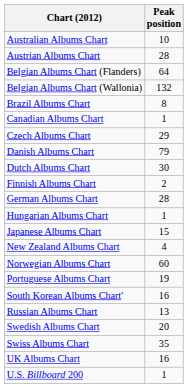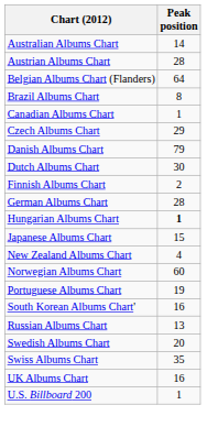 <table class="wikitable sortable">
 <tr>
 <th>Chart (2012)</th>
 <th>Peak<br>position</th>
 </tr>
 <tr>
 <td><a href='#'>Australian Albums Chart</a></td>
-<td style="text-align:center;">10</td>
+<td style="text-align:center;">14</td>
 </tr>
 <tr>
 <td><a href='#'>Austrian Albums Chart</a></td>
 <td style="text-align:center;">28</td>
 </tr>
 <tr>
 <td><a href='#'>Belgian Albums Chart</a> (Flanders)</td>
 <td style="text-align:center;">64</td>
-</tr>
-<tr>
-<td><a href='#'>Belgian Albums Chart</a> (Wallonia)</td>
-<td style="text-align:center;">132</td>
 </tr>
 <tr>
 <td><a href='#'>Brazil Albums Chart</a></td>
 <td style="text-align:center;">8</td>
 </tr>
 <tr>
 <td><a href='#'>Canadian Albums Chart</a></td>
 <td style="text-align:center;">1</td>
 </tr>
 <tr>
 <td><a href='#'>Czech Albums Chart</a></td>
 <td style="text-align:center;">29</td>
 </tr>
 <tr>
 <td><a href='#'>Danish Albums Chart</a></td>
 <td style="text-align:center;">79</td>
 </tr>
 <tr>
 <td><a href='#'>Dutch Albums Chart</a></td>
 <td style="text-align:center;">30</td>
 </tr>
 <tr>
 <td><a href='#'>Finnish Albums Chart</a></td>
 <td style="text-align:center;">2</td>
 </tr>
 <tr>
 <td><a href='#'>German Albums Chart</a></td>
 <td style="text-align:center;">28</td>
 </tr>
 <tr>
 <td><a href='#'>Hungarian Albums Chart</a></td>
-<td style="text-align:center;">1</td>
+<td style="text-align:center;"><strong>1</strong></td>
 </tr>
 <tr>
 <td><a href='#'>Japanese Albums Chart</a></td>
 <td style="text-align:center;">15</td>
 </tr>
 <tr>
 <td><a href='#'>New Zealand Albums Chart</a></td>
 <td style="text-align:center;">4</td>
 </tr>
 <tr>
 <td><a href='#'>Norwegian Albums Chart</a></td>
 <td style="text-align:center;">60</td>
 </tr>
 <tr>
 <td><a href='#'>Portuguese Albums Chart</a></td>
 <td style="text-align:center;">19</td>
 </tr>
 <tr>
 <td><a href='#'>South Korean Albums Chart</a>'</td>
 <td style="text-align:center;">16</td>
 </tr>
 <tr>
 <td><a href='#'>Russian Albums Chart</a></td>
 <td style="text-align:center;">13</td>
 </tr>
 <tr>
 <td><a href='#'>Swedish Albums Chart</a></td>
 <td style="text-align:center;">20</td>
 </tr>
 <tr>
 <td><a href='#'>Swiss Albums Chart</a></td>
 <td style="text-align:center;">35</td>
 </tr>
 <tr>
 <td><a href='#'>UK Albums Chart</a></td>
 <td style="text-align:center;">16</td>
 </tr>
 <tr>
 <td><a href='#'>U.S. <em>Billboard</em> 200</a></td>
 <td style="text-align:center;">1</td>
 </tr>
 </table>
